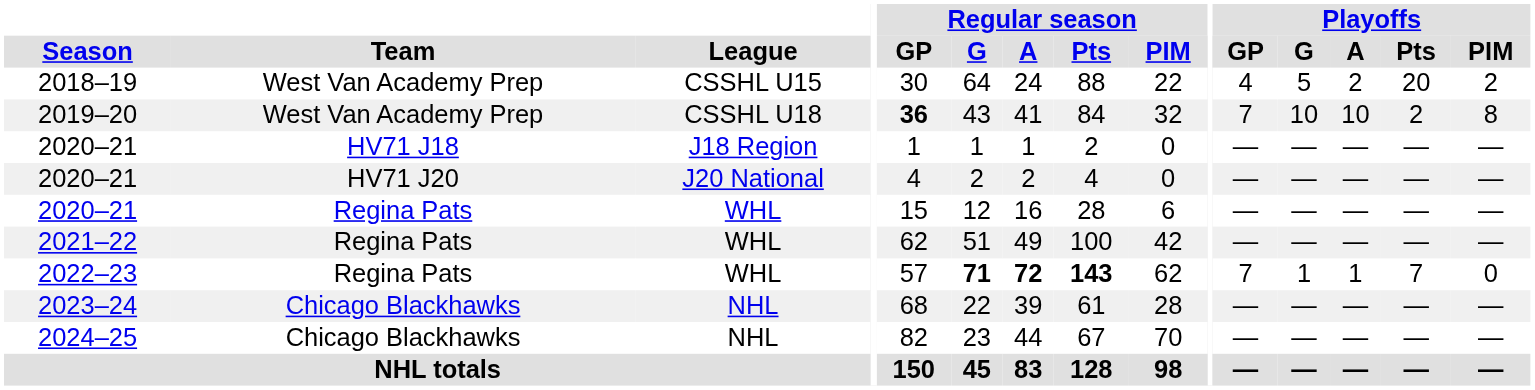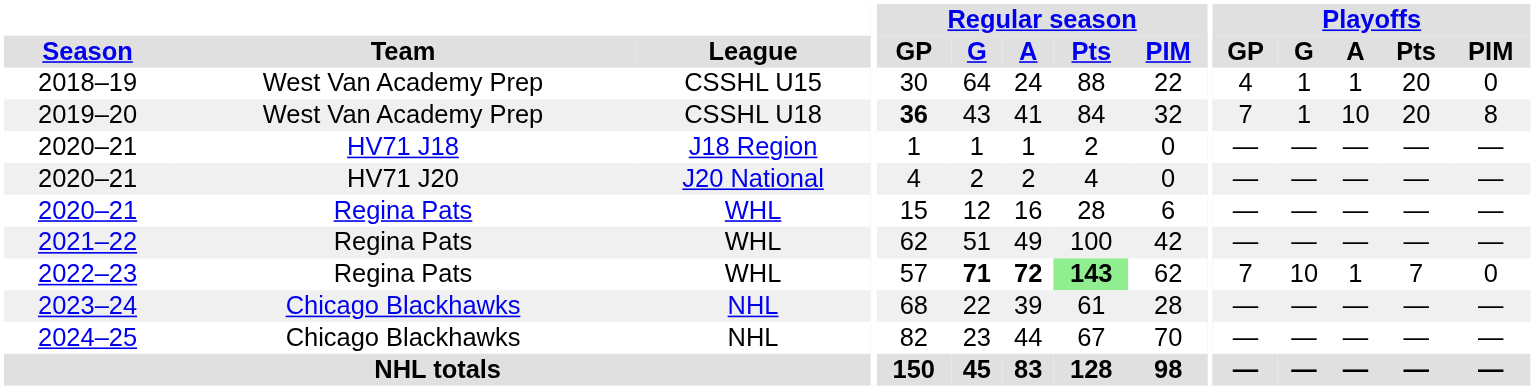 <table border="0" cellpadding="1" cellspacing="0" style="text-align:center; width:60em;">
 <tr bgcolor="#e0e0e0">
 <th colspan="3" bgcolor="#ffffff"></th>
 <th rowspan="100" bgcolor="#ffffff"></th>
 <th colspan="5"><a href='#'>Regular season</a></th>
 <th rowspan="100" bgcolor="#ffffff"></th>
 <th colspan="5"><a href='#'>Playoffs</a></th>
 </tr>
 <tr bgcolor="#e0e0e0">
 <th><a href='#'>Season</a></th>
 <th>Team</th>
 <th>League</th>
 <th>GP</th>
 <th><a href='#'>G</a></th>
 <th><a href='#'>A</a></th>
 <th><a href='#'>Pts</a></th>
 <th><a href='#'>PIM</a></th>
 <th>GP</th>
 <th>G</th>
 <th>A</th>
 <th>Pts</th>
 <th>PIM</th>
 </tr>
 <tr>
 <td>2018–19</td>
 <td>West Van Academy Prep</td>
 <td>CSSHL U15</td>
 <td>30</td>
 <td>64</td>
 <td>24</td>
 <td>88</td>
 <td>22</td>
 <td>4</td>
-<td>5</td>
-<td>2</td>
+<td>1</td>
+<td>1</td>
 <td>20</td>
-<td>2</td>
+<td>0</td>
 </tr>
 <tr bgcolor="#f0f0f0">
 <td>2019–20</td>
 <td>West Van Academy Prep</td>
 <td>CSSHL U18</td>
 <td><strong>36</strong></td>
 <td>43</td>
 <td>41</td>
 <td>84</td>
 <td>32</td>
 <td>7</td>
+<td>1</td>
 <td>10</td>
-<td>10</td>
-<td>2</td>
+<td>20</td>
 <td>8</td>
 </tr>
 <tr>
 <td>2020–21</td>
 <td><a href='#'>HV71 J18</a></td>
 <td><a href='#'>J18 Region</a></td>
 <td>1</td>
 <td>1</td>
 <td>1</td>
 <td>2</td>
 <td>0</td>
 <td>―</td>
 <td>―</td>
 <td>―</td>
 <td>―</td>
 <td>―</td>
 </tr>
 <tr bgcolor="#f0f0f0">
 <td>2020–21</td>
 <td>HV71 J20</td>
 <td><a href='#'>J20 National</a></td>
 <td>4</td>
 <td>2</td>
 <td>2</td>
 <td>4</td>
 <td>0</td>
 <td>―</td>
 <td>―</td>
 <td>―</td>
 <td>―</td>
 <td>―</td>
 </tr>
 <tr>
 <td><a href='#'>2020–21</a></td>
 <td><a href='#'>Regina Pats</a></td>
 <td><a href='#'>WHL</a></td>
 <td>15</td>
 <td>12</td>
 <td>16</td>
 <td>28</td>
 <td>6</td>
 <td>―</td>
 <td>―</td>
 <td>―</td>
 <td>―</td>
 <td>―</td>
 </tr>
 <tr bgcolor="#f0f0f0">
 <td><a href='#'>2021–22</a></td>
 <td>Regina Pats</td>
 <td>WHL</td>
 <td>62</td>
 <td>51</td>
 <td>49</td>
 <td>100</td>
 <td>42</td>
 <td>―</td>
 <td>―</td>
 <td>―</td>
 <td>―</td>
 <td>―</td>
 </tr>
 <tr>
 <td><a href='#'>2022–23</a></td>
 <td>Regina Pats</td>
 <td>WHL</td>
 <td>57</td>
 <td><strong>71</strong></td>
 <td><strong>72</strong></td>
-<td><strong>143</strong></td>
+<td style="background: lightgreen;"><strong>143</strong></td>
 <td>62</td>
 <td>7</td>
-<td>1</td>
+<td>10</td>
 <td>1</td>
 <td>7</td>
 <td>0</td>
 </tr>
 <tr bgcolor="#f0f0f0">
 <td><a href='#'>2023–24</a></td>
 <td><a href='#'>Chicago Blackhawks</a></td>
 <td><a href='#'>NHL</a></td>
 <td>68</td>
 <td>22</td>
 <td>39</td>
 <td>61</td>
 <td>28</td>
 <td>―</td>
 <td>―</td>
 <td>―</td>
 <td>―</td>
 <td>―</td>
 </tr>
 <tr>
 <td><a href='#'>2024–25</a></td>
 <td>Chicago Blackhawks</td>
 <td>NHL</td>
 <td>82</td>
 <td>23</td>
 <td>44</td>
 <td>67</td>
 <td>70</td>
 <td>―</td>
 <td>―</td>
 <td>―</td>
 <td>―</td>
 <td>―</td>
 </tr>
 <tr bgcolor="#e0e0e0">
 <th colspan="3">NHL totals</th>
 <th>150</th>
 <th>45</th>
 <th>83</th>
 <th>128</th>
 <th>98</th>
 <th>―</th>
 <th>―</th>
 <th>―</th>
 <th>―</th>
 <th>―</th>
 </tr>
 </table>
